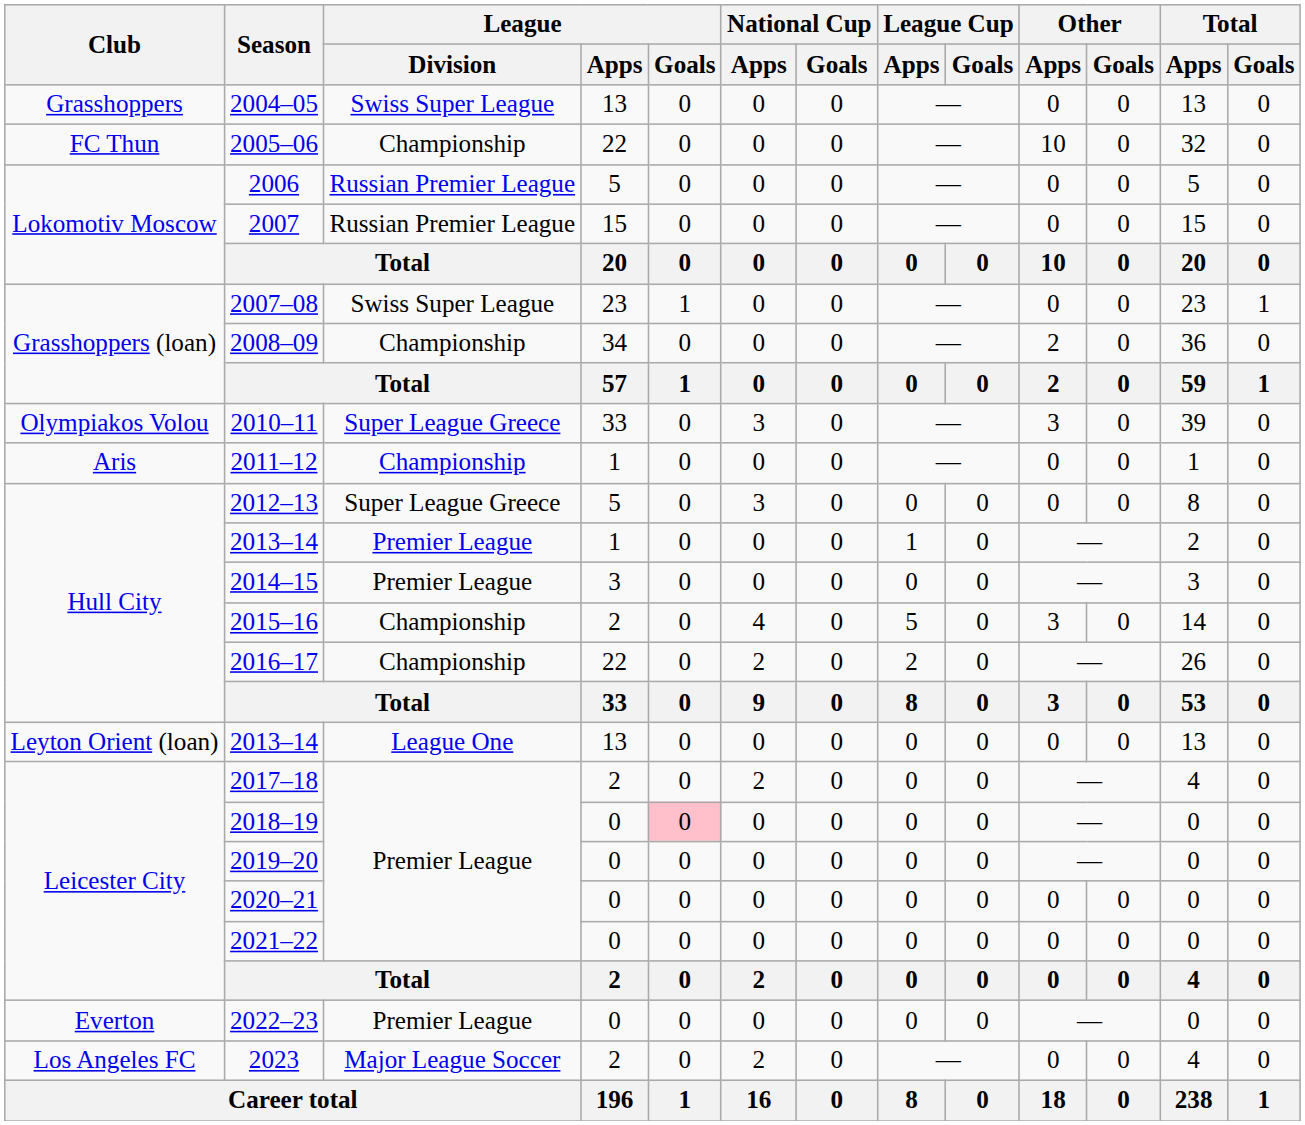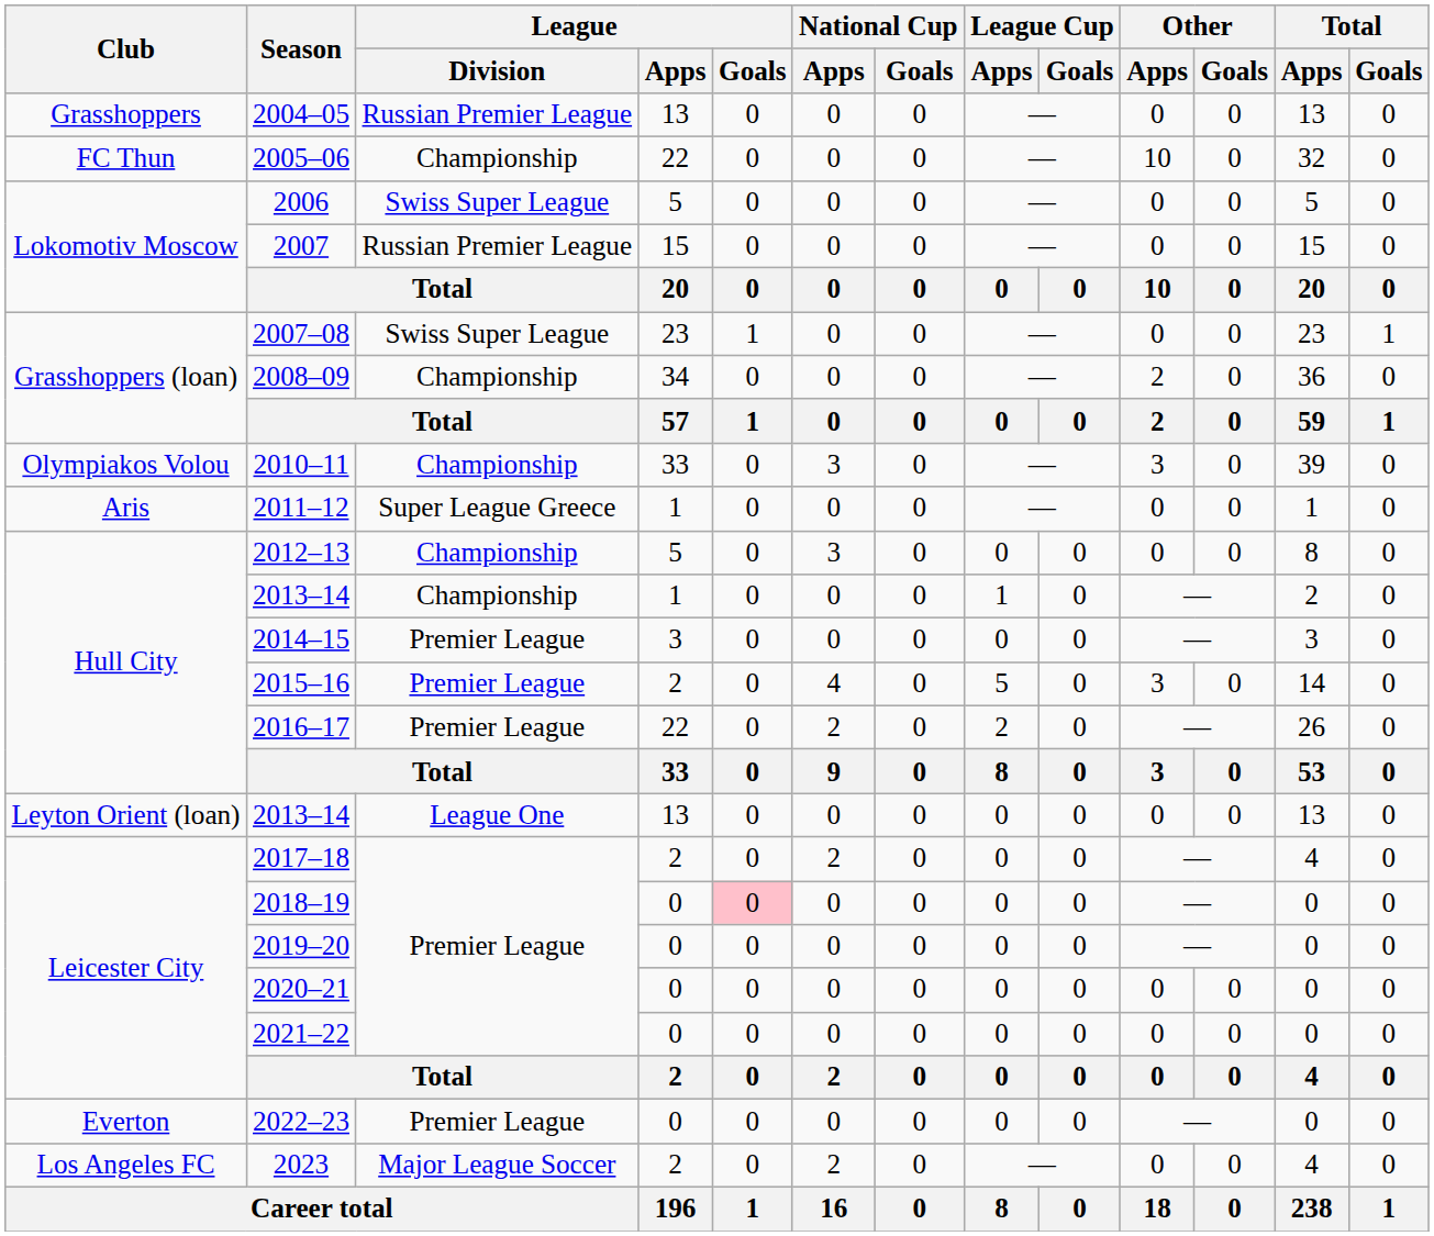 <table class="wikitable" style="text-align: center">
 <tr>
 <th rowspan="2">Club</th>
 <th rowspan="2">Season</th>
 <th colspan="3">League</th>
 <th colspan="2">National Cup</th>
 <th colspan="2">League Cup</th>
 <th colspan="2">Other</th>
 <th colspan="2">Total</th>
 </tr>
 <tr>
 <th>Division</th>
 <th>Apps</th>
 <th>Goals</th>
 <th>Apps</th>
 <th>Goals</th>
 <th>Apps</th>
 <th>Goals</th>
 <th>Apps</th>
 <th>Goals</th>
 <th>Apps</th>
 <th>Goals</th>
 </tr>
 <tr>
 <td><a href='#'>Grasshoppers</a></td>
 <td><a href='#'>2004–05</a></td>
-<td><a href='#'>Swiss Super League</a></td>
+<td><a href='#'>Russian Premier League</a></td>
 <td>13</td>
 <td>0</td>
 <td>0</td>
 <td>0</td>
 <td colspan="2">—</td>
 <td>0</td>
 <td>0</td>
 <td>13</td>
 <td>0</td>
 </tr>
 <tr>
 <td><a href='#'>FC Thun</a></td>
 <td><a href='#'>2005–06</a></td>
 <td>Championship</td>
 <td>22</td>
 <td>0</td>
 <td>0</td>
 <td>0</td>
 <td colspan="2">—</td>
 <td>10</td>
 <td>0</td>
 <td>32</td>
 <td>0</td>
 </tr>
 <tr>
 <td rowspan="3"><a href='#'>Lokomotiv Moscow</a></td>
 <td><a href='#'>2006</a></td>
-<td><a href='#'>Russian Premier League</a></td>
+<td><a href='#'>Swiss Super League</a></td>
 <td>5</td>
 <td>0</td>
 <td>0</td>
 <td>0</td>
 <td colspan="2">—</td>
 <td>0</td>
 <td>0</td>
 <td>5</td>
 <td>0</td>
 </tr>
 <tr>
 <td><a href='#'>2007</a></td>
 <td>Russian Premier League</td>
 <td>15</td>
 <td>0</td>
 <td>0</td>
 <td>0</td>
 <td colspan="2">—</td>
 <td>0</td>
 <td>0</td>
 <td>15</td>
 <td>0</td>
 </tr>
 <tr>
 <th colspan="2">Total</th>
 <th>20</th>
 <th>0</th>
 <th>0</th>
 <th>0</th>
 <th>0</th>
 <th>0</th>
 <th>10</th>
 <th>0</th>
 <th>20</th>
 <th>0</th>
 </tr>
 <tr>
 <td rowspan="3"><a href='#'>Grasshoppers</a> (loan)</td>
 <td><a href='#'>2007–08</a></td>
 <td>Swiss Super League</td>
 <td>23</td>
 <td>1</td>
 <td>0</td>
 <td>0</td>
 <td colspan="2">—</td>
 <td>0</td>
 <td>0</td>
 <td>23</td>
 <td>1</td>
 </tr>
 <tr>
 <td><a href='#'>2008–09</a></td>
 <td>Championship</td>
 <td>34</td>
 <td>0</td>
 <td>0</td>
 <td>0</td>
 <td colspan="2">—</td>
 <td>2</td>
 <td>0</td>
 <td>36</td>
 <td>0</td>
 </tr>
 <tr>
 <th colspan="2">Total</th>
 <th>57</th>
 <th>1</th>
 <th>0</th>
 <th>0</th>
 <th>0</th>
 <th>0</th>
 <th>2</th>
 <th>0</th>
 <th>59</th>
 <th>1</th>
 </tr>
 <tr>
 <td><a href='#'>Olympiakos Volou</a></td>
 <td><a href='#'>2010–11</a></td>
-<td><a href='#'>Super League Greece</a></td>
+<td><a href='#'>Championship</a></td>
 <td>33</td>
 <td>0</td>
 <td>3</td>
 <td>0</td>
 <td colspan="2">—</td>
 <td>3</td>
 <td>0</td>
 <td>39</td>
 <td>0</td>
 </tr>
 <tr>
 <td><a href='#'>Aris</a></td>
 <td><a href='#'>2011–12</a></td>
-<td><a href='#'>Championship</a></td>
+<td>Super League Greece</td>
 <td>1</td>
 <td>0</td>
 <td>0</td>
 <td>0</td>
 <td colspan="2">—</td>
 <td>0</td>
 <td>0</td>
 <td>1</td>
 <td>0</td>
 </tr>
 <tr>
 <td rowspan="6"><a href='#'>Hull City</a></td>
 <td><a href='#'>2012–13</a></td>
-<td>Super League Greece</td>
+<td><a href='#'>Championship</a></td>
 <td>5</td>
 <td>0</td>
 <td>3</td>
 <td>0</td>
 <td>0</td>
 <td>0</td>
 <td>0</td>
 <td>0</td>
 <td>8</td>
 <td>0</td>
 </tr>
 <tr>
 <td><a href='#'>2013–14</a></td>
-<td><a href='#'>Premier League</a></td>
+<td>Championship</td>
 <td>1</td>
 <td>0</td>
 <td>0</td>
 <td>0</td>
 <td>1</td>
 <td>0</td>
 <td colspan="2">—</td>
 <td>2</td>
 <td>0</td>
 </tr>
 <tr>
 <td><a href='#'>2014–15</a></td>
 <td>Premier League</td>
 <td>3</td>
 <td>0</td>
 <td>0</td>
 <td>0</td>
 <td>0</td>
 <td>0</td>
 <td colspan="2">—</td>
 <td>3</td>
 <td>0</td>
 </tr>
 <tr>
 <td><a href='#'>2015–16</a></td>
-<td>Championship</td>
+<td><a href='#'>Premier League</a></td>
 <td>2</td>
 <td>0</td>
 <td>4</td>
 <td>0</td>
 <td>5</td>
 <td>0</td>
 <td>3</td>
 <td>0</td>
 <td>14</td>
 <td>0</td>
 </tr>
 <tr>
 <td><a href='#'>2016–17</a></td>
-<td>Championship</td>
+<td>Premier League</td>
 <td>22</td>
 <td>0</td>
 <td>2</td>
 <td>0</td>
 <td>2</td>
 <td>0</td>
 <td colspan="2">—</td>
 <td>26</td>
 <td>0</td>
 </tr>
 <tr>
 <th colspan="2">Total</th>
 <th>33</th>
 <th>0</th>
 <th>9</th>
 <th>0</th>
 <th>8</th>
 <th>0</th>
 <th>3</th>
 <th>0</th>
 <th>53</th>
 <th>0</th>
 </tr>
 <tr>
 <td><a href='#'>Leyton Orient</a> (loan)</td>
 <td><a href='#'>2013–14</a></td>
 <td><a href='#'>League One</a></td>
 <td>13</td>
 <td>0</td>
 <td>0</td>
 <td>0</td>
 <td>0</td>
 <td>0</td>
 <td>0</td>
 <td>0</td>
 <td>13</td>
 <td>0</td>
 </tr>
 <tr>
 <td rowspan=6><a href='#'>Leicester City</a></td>
 <td><a href='#'>2017–18</a></td>
 <td rowspan=5>Premier League</td>
 <td>2</td>
 <td>0</td>
 <td>2</td>
 <td>0</td>
 <td>0</td>
 <td>0</td>
 <td colspan="2">—</td>
 <td>4</td>
 <td>0</td>
 </tr>
 <tr>
 <td><a href='#'>2018–19</a></td>
 <td>0</td>
 <td style="background: pink;">0</td>
 <td>0</td>
 <td>0</td>
 <td>0</td>
 <td>0</td>
 <td colspan="2">—</td>
 <td>0</td>
 <td>0</td>
 </tr>
 <tr>
 <td><a href='#'>2019–20</a></td>
 <td>0</td>
 <td>0</td>
 <td>0</td>
 <td>0</td>
 <td>0</td>
 <td>0</td>
 <td colspan="2">—</td>
 <td>0</td>
 <td>0</td>
 </tr>
 <tr>
 <td><a href='#'>2020–21</a></td>
 <td>0</td>
 <td>0</td>
 <td>0</td>
 <td>0</td>
 <td>0</td>
 <td>0</td>
 <td>0</td>
 <td>0</td>
 <td>0</td>
 <td>0</td>
 </tr>
 <tr>
 <td><a href='#'>2021–22</a></td>
 <td>0</td>
 <td>0</td>
 <td>0</td>
 <td>0</td>
 <td>0</td>
 <td>0</td>
 <td>0</td>
 <td>0</td>
 <td>0</td>
 <td>0</td>
 </tr>
 <tr>
 <th colspan="2">Total</th>
 <th>2</th>
 <th>0</th>
 <th>2</th>
 <th>0</th>
 <th>0</th>
 <th>0</th>
 <th>0</th>
 <th>0</th>
 <th>4</th>
 <th>0</th>
 </tr>
 <tr>
 <td><a href='#'>Everton</a></td>
 <td><a href='#'>2022–23</a></td>
 <td>Premier League</td>
 <td>0</td>
 <td>0</td>
 <td>0</td>
 <td>0</td>
 <td>0</td>
 <td>0</td>
 <td colspan="2">—</td>
 <td>0</td>
 <td>0</td>
 </tr>
 <tr>
 <td><a href='#'>Los Angeles FC</a></td>
 <td><a href='#'>2023</a></td>
 <td><a href='#'>Major League Soccer</a></td>
 <td>2</td>
 <td>0</td>
 <td>2</td>
 <td>0</td>
 <td colspan="2">—</td>
 <td>0</td>
 <td>0</td>
 <td>4</td>
 <td>0</td>
 </tr>
 <tr>
 <th colspan="3">Career total</th>
 <th>196</th>
 <th>1</th>
 <th>16</th>
 <th>0</th>
 <th>8</th>
 <th>0</th>
 <th>18</th>
 <th>0</th>
 <th>238</th>
 <th>1</th>
 </tr>
 </table>
